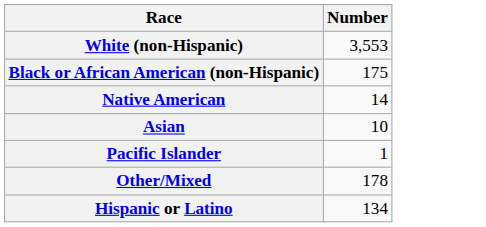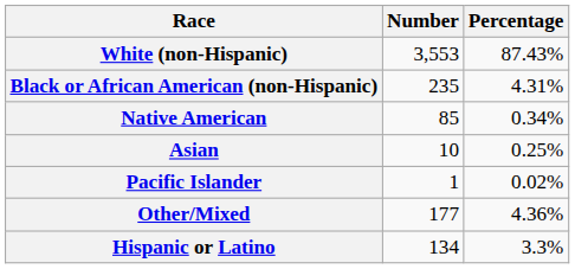 <table class="wikitable" style="text-align:right">
 <tr>
 <th scope="col">Race</th>
 <th scope="col">Number</th>
+<th scope="col">Percentage</th>
 </tr>
 <tr>
 <th scope="row"><a href='#'>White</a> (non-Hispanic)</th>
 <td>3,553</td>
+<td>87.43%</td>
 </tr>
 <tr>
 <th scope="row"><a href='#'>Black or African American</a> (non-Hispanic)</th>
-<td>175</td>
+<td>235</td>
+<td>4.31%</td>
 </tr>
 <tr>
 <th scope="row"><a href='#'>Native American</a></th>
-<td>14</td>
+<td>85</td>
+<td>0.34%</td>
 </tr>
 <tr>
 <th scope="row"><a href='#'>Asian</a></th>
 <td>10</td>
+<td>0.25%</td>
 </tr>
 <tr>
 <th scope="row"><a href='#'>Pacific Islander</a></th>
 <td>1</td>
+<td>0.02%</td>
 </tr>
 <tr>
 <th scope="row"><a href='#'>Other/Mixed</a></th>
-<td>178</td>
+<td>177</td>
+<td>4.36%</td>
 </tr>
 <tr>
 <th scope="row"><a href='#'>Hispanic</a> or <a href='#'>Latino</a></th>
 <td>134</td>
+<td>3.3%</td>
 </tr>
 </table>
